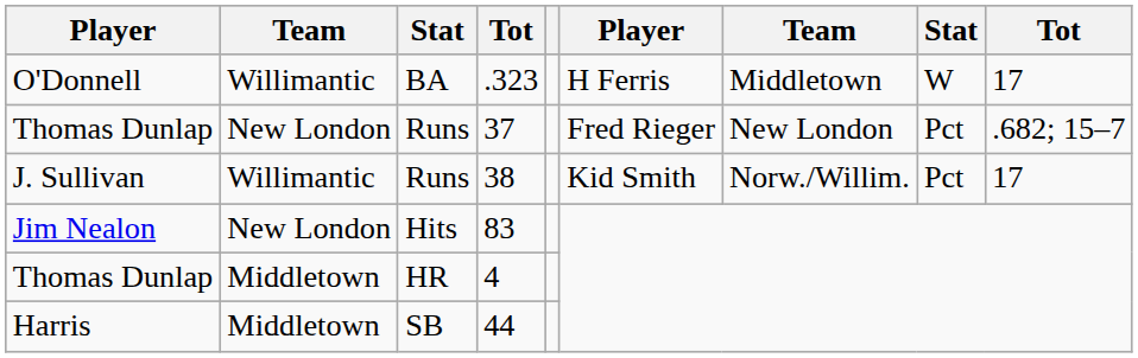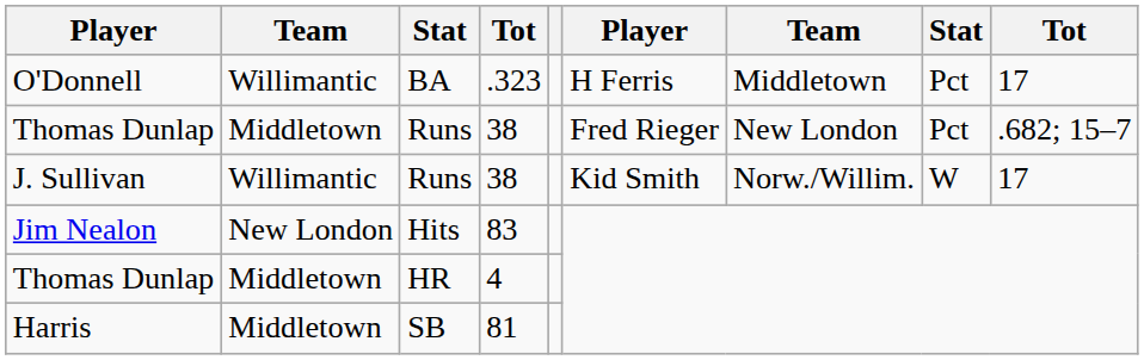 <table class="wikitable">
 <tr>
 <th>Player</th>
 <th>Team</th>
 <th>Stat</th>
 <th>Tot</th>
 <th></th>
 <th>Player</th>
 <th>Team</th>
 <th>Stat</th>
 <th>Tot</th>
 </tr>
 <tr>
 <td>O'Donnell</td>
 <td>Willimantic</td>
 <td>BA</td>
 <td>.323</td>
 <td></td>
 <td>H Ferris</td>
 <td>Middletown</td>
-<td>W</td>
+<td>Pct</td>
 <td>17</td>
 </tr>
 <tr>
 <td>Thomas Dunlap</td>
-<td>New London</td>
+<td>Middletown</td>
 <td>Runs</td>
-<td>37</td>
+<td>38</td>
 <td></td>
 <td>Fred Rieger</td>
 <td>New London</td>
 <td>Pct</td>
 <td>.682; 15–7</td>
 </tr>
 <tr>
 <td>J. Sullivan</td>
 <td>Willimantic</td>
 <td>Runs</td>
 <td>38</td>
 <td></td>
 <td>Kid Smith</td>
 <td>Norw./Willim.</td>
-<td>Pct</td>
+<td>W</td>
 <td>17</td>
 </tr>
 <tr>
 <td><a href='#'>Jim Nealon</a></td>
 <td>New London</td>
 <td>Hits</td>
 <td>83</td>
 <td></td>
 </tr>
 <tr>
 <td>Thomas Dunlap</td>
 <td>Middletown</td>
 <td>HR</td>
 <td>4</td>
 <td></td>
 </tr>
 <tr>
 <td>Harris</td>
 <td>Middletown</td>
 <td>SB</td>
-<td>44</td>
+<td>81</td>
 <td></td>
 </tr>
 </table>
